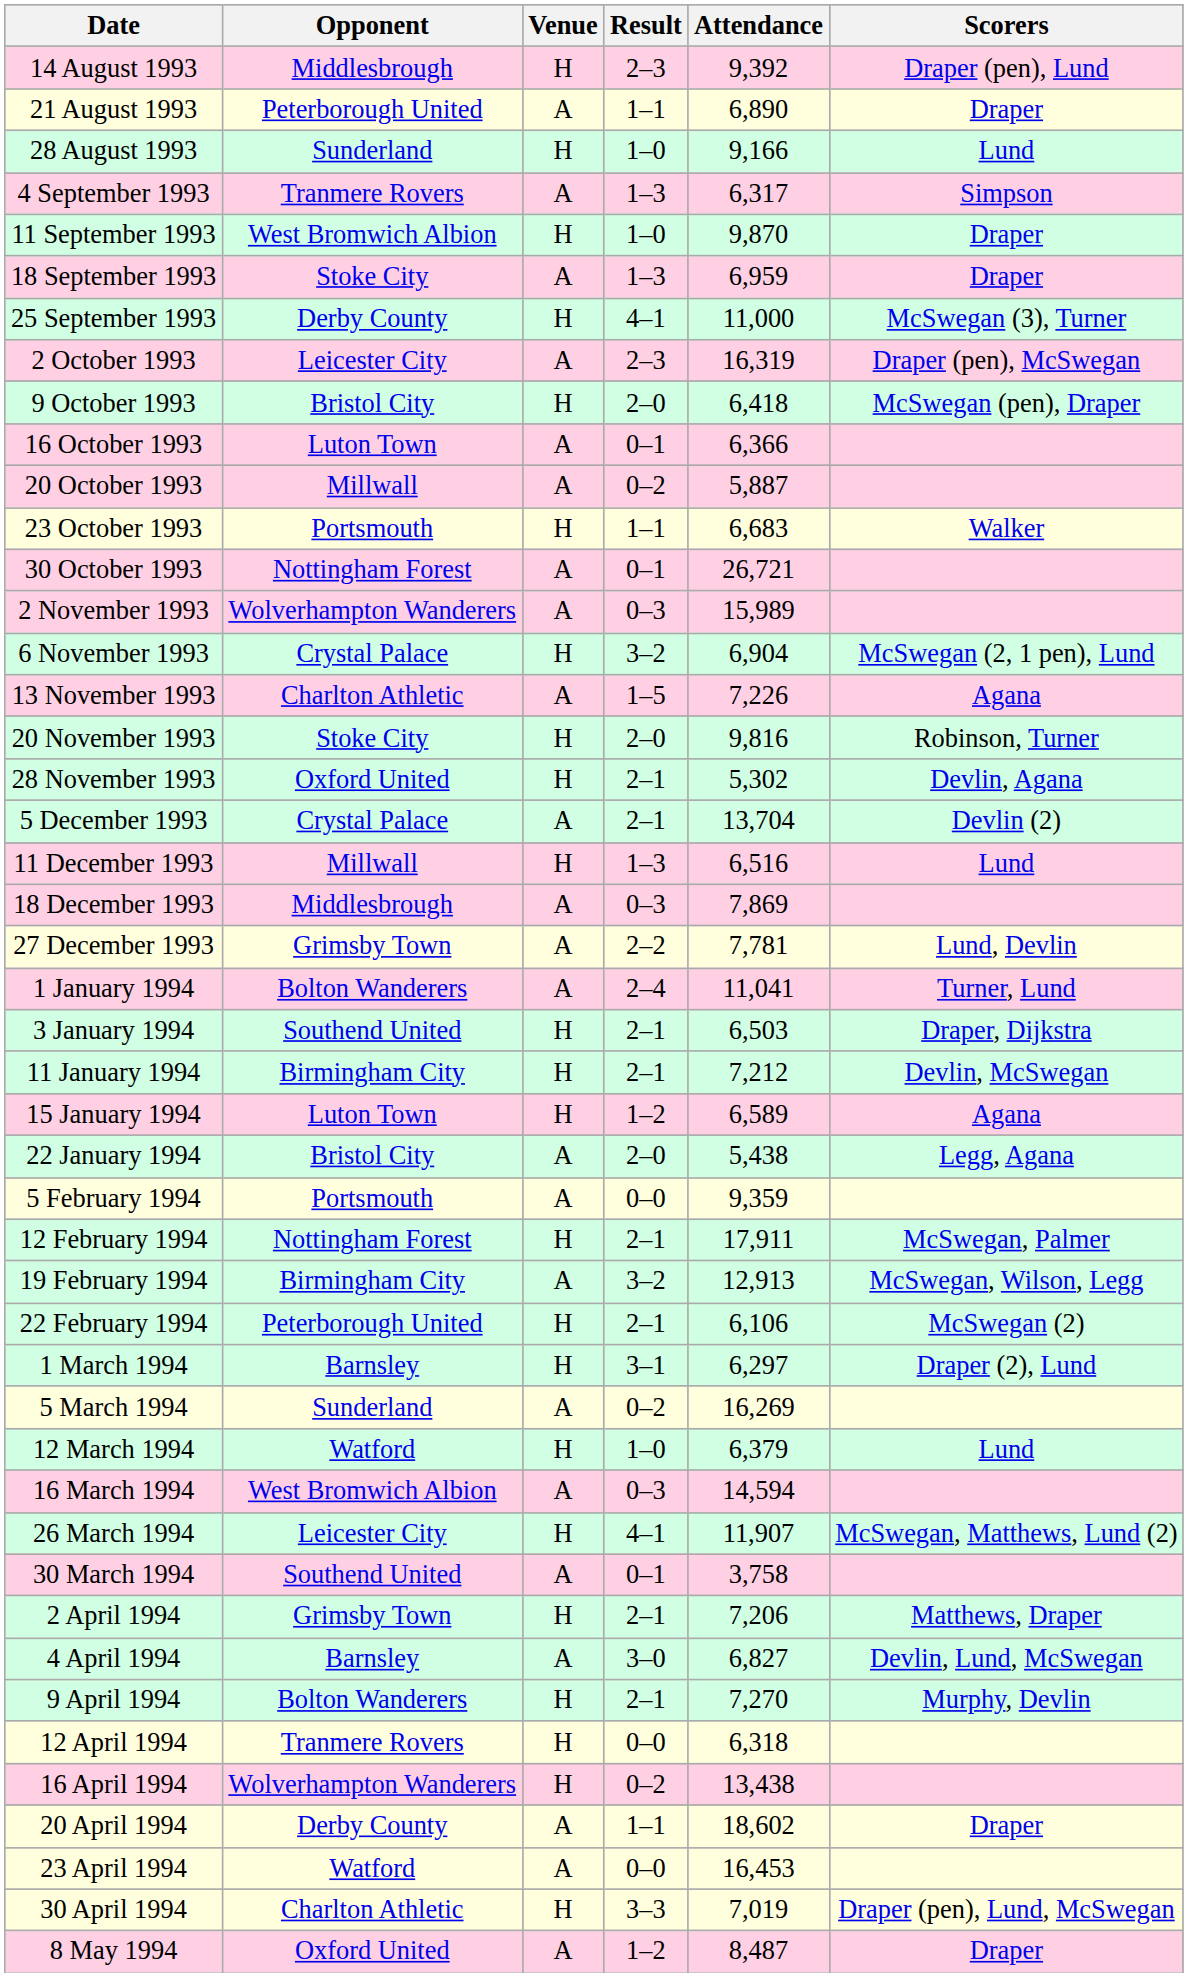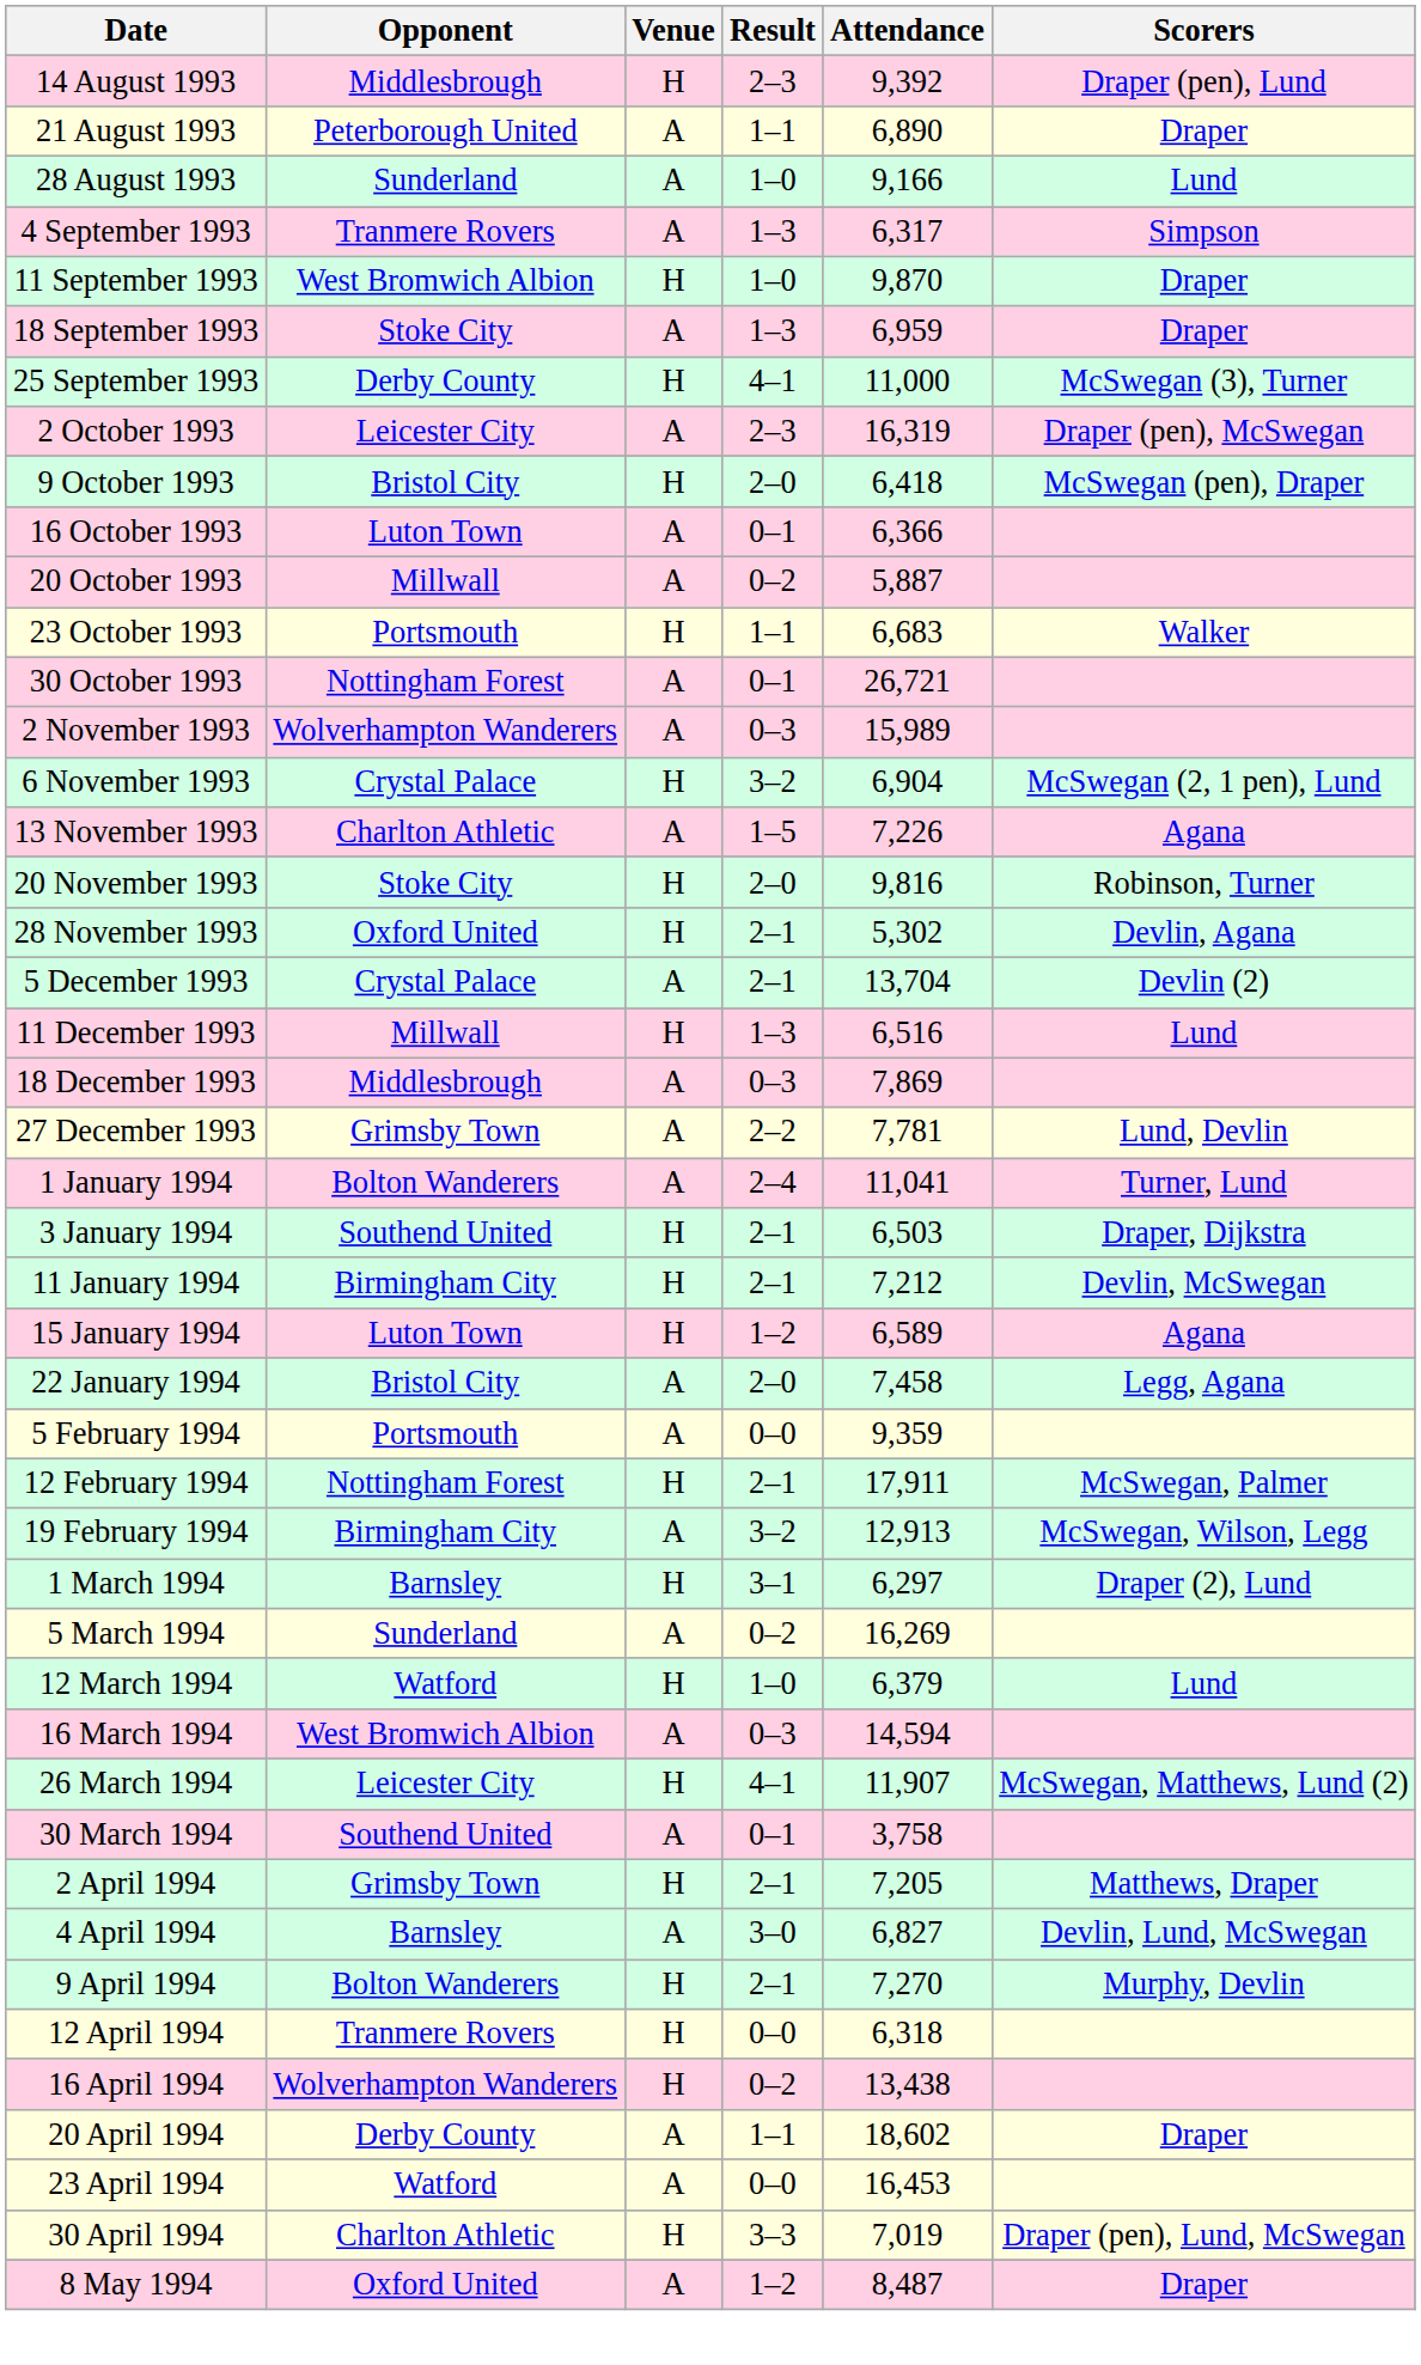 <table class="wikitable sortable" style="text-align:center;">
 <tr>
 <th>Date</th>
 <th>Opponent</th>
 <th>Venue</th>
 <th>Result</th>
 <th>Attendance</th>
 <th>Scorers</th>
 </tr>
 <tr style="background:#ffd0e3;">
 <td>14 August 1993</td>
 <td><a href='#'>Middlesbrough</a></td>
 <td>H</td>
 <td>2–3</td>
 <td>9,392</td>
 <td><a href='#'>Draper</a> (pen), <a href='#'>Lund</a></td>
 </tr>
 <tr style="background:#ffffdd;">
 <td>21 August 1993</td>
 <td><a href='#'>Peterborough United</a></td>
 <td>A</td>
 <td>1–1</td>
 <td>6,890</td>
 <td><a href='#'>Draper</a></td>
 </tr>
 <tr style="background:#d0ffe3;">
 <td>28 August 1993</td>
 <td><a href='#'>Sunderland</a></td>
-<td>H</td>
+<td>A</td>
 <td>1–0</td>
 <td>9,166</td>
 <td><a href='#'>Lund</a></td>
 </tr>
 <tr style="background:#ffd0e3;">
 <td>4 September 1993</td>
 <td><a href='#'>Tranmere Rovers</a></td>
 <td>A</td>
 <td>1–3</td>
 <td>6,317</td>
 <td><a href='#'>Simpson</a></td>
 </tr>
 <tr style="background:#d0ffe3;">
 <td>11 September 1993</td>
 <td><a href='#'>West Bromwich Albion</a></td>
 <td>H</td>
 <td>1–0</td>
 <td>9,870</td>
 <td><a href='#'>Draper</a></td>
 </tr>
 <tr style="background:#ffd0e3;">
 <td>18 September 1993</td>
 <td><a href='#'>Stoke City</a></td>
 <td>A</td>
 <td>1–3</td>
 <td>6,959</td>
 <td><a href='#'>Draper</a></td>
 </tr>
 <tr style="background:#d0ffe3;">
 <td>25 September 1993</td>
 <td><a href='#'>Derby County</a></td>
 <td>H</td>
 <td>4–1</td>
 <td>11,000</td>
 <td><a href='#'>McSwegan</a> (3), <a href='#'>Turner</a></td>
 </tr>
 <tr style="background:#ffd0e3;">
 <td>2 October 1993</td>
 <td><a href='#'>Leicester City</a></td>
 <td>A</td>
 <td>2–3</td>
 <td>16,319</td>
 <td><a href='#'>Draper</a> (pen), <a href='#'>McSwegan</a></td>
 </tr>
 <tr style="background:#d0ffe3;">
 <td>9 October 1993</td>
 <td><a href='#'>Bristol City</a></td>
 <td>H</td>
 <td>2–0</td>
 <td>6,418</td>
 <td><a href='#'>McSwegan</a> (pen), <a href='#'>Draper</a></td>
 </tr>
 <tr style="background:#ffd0e3;">
 <td>16 October 1993</td>
 <td><a href='#'>Luton Town</a></td>
 <td>A</td>
 <td>0–1</td>
 <td>6,366</td>
 <td></td>
 </tr>
 <tr style="background:#ffd0e3;">
 <td>20 October 1993</td>
 <td><a href='#'>Millwall</a></td>
 <td>A</td>
 <td>0–2</td>
 <td>5,887</td>
 <td></td>
 </tr>
 <tr style="background:#ffffdd;">
 <td>23 October 1993</td>
 <td><a href='#'>Portsmouth</a></td>
 <td>H</td>
 <td>1–1</td>
 <td>6,683</td>
 <td><a href='#'>Walker</a></td>
 </tr>
 <tr style="background:#ffd0e3;">
 <td>30 October 1993</td>
 <td><a href='#'>Nottingham Forest</a></td>
 <td>A</td>
 <td>0–1</td>
 <td>26,721</td>
 <td></td>
 </tr>
 <tr style="background:#ffd0e3;">
 <td>2 November 1993</td>
 <td><a href='#'>Wolverhampton Wanderers</a></td>
 <td>A</td>
 <td>0–3</td>
 <td>15,989</td>
 <td></td>
 </tr>
 <tr style="background:#d0ffe3;">
 <td>6 November 1993</td>
 <td><a href='#'>Crystal Palace</a></td>
 <td>H</td>
 <td>3–2</td>
 <td>6,904</td>
 <td><a href='#'>McSwegan</a> (2, 1 pen), <a href='#'>Lund</a></td>
 </tr>
 <tr style="background:#ffd0e3;">
 <td>13 November 1993</td>
 <td><a href='#'>Charlton Athletic</a></td>
 <td>A</td>
 <td>1–5</td>
 <td>7,226</td>
 <td><a href='#'>Agana</a></td>
 </tr>
 <tr style="background:#d0ffe3;">
 <td>20 November 1993</td>
 <td><a href='#'>Stoke City</a></td>
 <td>H</td>
 <td>2–0</td>
 <td>9,816</td>
 <td>Robinson, <a href='#'>Turner</a></td>
 </tr>
 <tr style="background:#d0ffe3;">
 <td>28 November 1993</td>
 <td><a href='#'>Oxford United</a></td>
 <td>H</td>
 <td>2–1</td>
 <td>5,302</td>
 <td><a href='#'>Devlin</a>, <a href='#'>Agana</a></td>
 </tr>
 <tr style="background:#d0ffe3;">
 <td>5 December 1993</td>
 <td><a href='#'>Crystal Palace</a></td>
 <td>A</td>
 <td>2–1</td>
 <td>13,704</td>
 <td><a href='#'>Devlin</a> (2)</td>
 </tr>
 <tr style="background:#ffd0e3;">
 <td>11 December 1993</td>
 <td><a href='#'>Millwall</a></td>
 <td>H</td>
 <td>1–3</td>
 <td>6,516</td>
 <td><a href='#'>Lund</a></td>
 </tr>
 <tr style="background:#ffd0e3;">
 <td>18 December 1993</td>
 <td><a href='#'>Middlesbrough</a></td>
 <td>A</td>
 <td>0–3</td>
 <td>7,869</td>
 <td></td>
 </tr>
 <tr style="background:#ffffdd;">
 <td>27 December 1993</td>
 <td><a href='#'>Grimsby Town</a></td>
 <td>A</td>
 <td>2–2</td>
 <td>7,781</td>
 <td><a href='#'>Lund</a>, <a href='#'>Devlin</a></td>
 </tr>
 <tr style="background:#ffd0e3;">
 <td>1 January 1994</td>
 <td><a href='#'>Bolton Wanderers</a></td>
 <td>A</td>
 <td>2–4</td>
 <td>11,041</td>
 <td><a href='#'>Turner</a>, <a href='#'>Lund</a></td>
 </tr>
 <tr style="background:#d0ffe3;">
 <td>3 January 1994</td>
 <td><a href='#'>Southend United</a></td>
 <td>H</td>
 <td>2–1</td>
 <td>6,503</td>
 <td><a href='#'>Draper</a>, <a href='#'>Dijkstra</a></td>
 </tr>
 <tr style="background:#d0ffe3;">
 <td>11 January 1994</td>
 <td><a href='#'>Birmingham City</a></td>
 <td>H</td>
 <td>2–1</td>
 <td>7,212</td>
 <td><a href='#'>Devlin</a>, <a href='#'>McSwegan</a></td>
 </tr>
 <tr style="background:#ffd0e3;">
 <td>15 January 1994</td>
 <td><a href='#'>Luton Town</a></td>
 <td>H</td>
 <td>1–2</td>
 <td>6,589</td>
 <td><a href='#'>Agana</a></td>
 </tr>
 <tr style="background:#d0ffe3;">
 <td>22 January 1994</td>
 <td><a href='#'>Bristol City</a></td>
 <td>A</td>
 <td>2–0</td>
-<td>5,438</td>
+<td>7,458</td>
 <td><a href='#'>Legg</a>, <a href='#'>Agana</a></td>
 </tr>
 <tr style="background:#ffffdd;">
 <td>5 February 1994</td>
 <td><a href='#'>Portsmouth</a></td>
 <td>A</td>
 <td>0–0</td>
 <td>9,359</td>
 <td></td>
 </tr>
 <tr style="background:#d0ffe3;">
 <td>12 February 1994</td>
 <td><a href='#'>Nottingham Forest</a></td>
 <td>H</td>
 <td>2–1</td>
 <td>17,911</td>
 <td><a href='#'>McSwegan</a>, <a href='#'>Palmer</a></td>
 </tr>
 <tr style="background:#d0ffe3;">
 <td>19 February 1994</td>
 <td><a href='#'>Birmingham City</a></td>
 <td>A</td>
 <td>3–2</td>
 <td>12,913</td>
 <td><a href='#'>McSwegan</a>, <a href='#'>Wilson</a>, <a href='#'>Legg</a></td>
-</tr>
-<tr style="background:#d0ffe3;">
-<td>22 February 1994</td>
-<td><a href='#'>Peterborough United</a></td>
-<td>H</td>
-<td>2–1</td>
-<td>6,106</td>
-<td><a href='#'>McSwegan</a> (2)</td>
 </tr>
 <tr style="background:#d0ffe3;">
 <td>1 March 1994</td>
 <td><a href='#'>Barnsley</a></td>
 <td>H</td>
 <td>3–1</td>
 <td>6,297</td>
 <td><a href='#'>Draper</a> (2), <a href='#'>Lund</a></td>
 </tr>
 <tr style="background:#ffffdd;">
 <td>5 March 1994</td>
 <td><a href='#'>Sunderland</a></td>
 <td>A</td>
 <td>0–2</td>
 <td>16,269</td>
 <td></td>
 </tr>
 <tr style="background:#d0ffe3;">
 <td>12 March 1994</td>
 <td><a href='#'>Watford</a></td>
 <td>H</td>
 <td>1–0</td>
 <td>6,379</td>
 <td><a href='#'>Lund</a></td>
 </tr>
 <tr style="background:#ffd0e3;">
 <td>16 March 1994</td>
 <td><a href='#'>West Bromwich Albion</a></td>
 <td>A</td>
 <td>0–3</td>
 <td>14,594</td>
 <td></td>
 </tr>
 <tr style="background:#d0ffe3;">
 <td>26 March 1994</td>
 <td><a href='#'>Leicester City</a></td>
 <td>H</td>
 <td>4–1</td>
 <td>11,907</td>
 <td><a href='#'>McSwegan</a>, <a href='#'>Matthews</a>, <a href='#'>Lund</a> (2)</td>
 </tr>
 <tr style="background:#ffd0e3;">
 <td>30 March 1994</td>
 <td><a href='#'>Southend United</a></td>
 <td>A</td>
 <td>0–1</td>
 <td>3,758</td>
 <td></td>
 </tr>
 <tr style="background:#d0ffe3;">
 <td>2 April 1994</td>
 <td><a href='#'>Grimsby Town</a></td>
 <td>H</td>
 <td>2–1</td>
-<td>7,206</td>
+<td>7,205</td>
 <td><a href='#'>Matthews</a>, <a href='#'>Draper</a></td>
 </tr>
 <tr style="background:#d0ffe3;">
 <td>4 April 1994</td>
 <td><a href='#'>Barnsley</a></td>
 <td>A</td>
 <td>3–0</td>
 <td>6,827</td>
 <td><a href='#'>Devlin</a>, <a href='#'>Lund</a>, <a href='#'>McSwegan</a></td>
 </tr>
 <tr style="background:#d0ffe3;">
 <td>9 April 1994</td>
 <td><a href='#'>Bolton Wanderers</a></td>
 <td>H</td>
 <td>2–1</td>
 <td>7,270</td>
 <td><a href='#'>Murphy</a>, <a href='#'>Devlin</a></td>
 </tr>
 <tr style="background:#ffffdd;">
 <td>12 April 1994</td>
 <td><a href='#'>Tranmere Rovers</a></td>
 <td>H</td>
 <td>0–0</td>
 <td>6,318</td>
 <td></td>
 </tr>
 <tr style="background:#ffd0e3;">
 <td>16 April 1994</td>
 <td><a href='#'>Wolverhampton Wanderers</a></td>
 <td>H</td>
 <td>0–2</td>
 <td>13,438</td>
 <td></td>
 </tr>
 <tr style="background:#ffffdd;">
 <td>20 April 1994</td>
 <td><a href='#'>Derby County</a></td>
 <td>A</td>
 <td>1–1</td>
 <td>18,602</td>
 <td><a href='#'>Draper</a></td>
 </tr>
 <tr style="background:#ffffdd;">
 <td>23 April 1994</td>
 <td><a href='#'>Watford</a></td>
 <td>A</td>
 <td>0–0</td>
 <td>16,453</td>
 <td></td>
 </tr>
 <tr style="background:#ffffdd;">
 <td>30 April 1994</td>
 <td><a href='#'>Charlton Athletic</a></td>
 <td>H</td>
 <td>3–3</td>
 <td>7,019</td>
 <td><a href='#'>Draper</a> (pen), <a href='#'>Lund</a>, <a href='#'>McSwegan</a></td>
 </tr>
 <tr style="background:#ffd0e3;">
 <td>8 May 1994</td>
 <td><a href='#'>Oxford United</a></td>
 <td>A</td>
 <td>1–2</td>
 <td>8,487</td>
 <td><a href='#'>Draper</a></td>
 </tr>
 </table>
